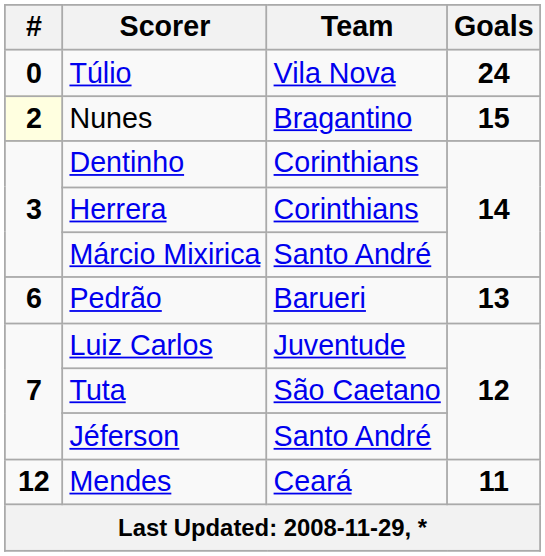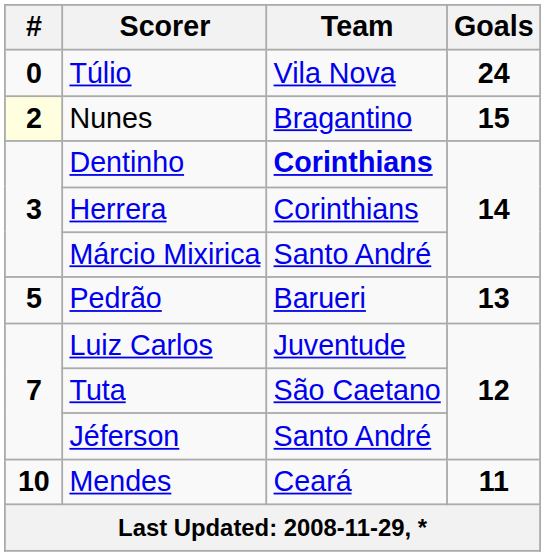 <table class="wikitable" style="text-align: left;">
 <tr>
 <th width="25">#</th>
 <th>Scorer</th>
 <th>Team</th>
 <th>Goals</th>
 </tr>
 <tr>
 <td rowspan="1" align=center><strong>0</strong></td>
 <td> <a href='#'>Túlio</a></td>
 <td><a href='#'>Vila Nova</a></td>
 <td rowspan="1" align=center><strong>24</strong></td>
 </tr>
 <tr>
 <td rowspan="1" align=center style="background: lightyellow;"><strong>2</strong></td>
 <td> Nunes</td>
 <td><a href='#'>Bragantino</a></td>
 <td rowspan="1" align=center><strong>15</strong></td>
 </tr>
 <tr>
 <td rowspan="3" align=center><strong>3</strong></td>
 <td> <a href='#'>Dentinho</a></td>
-<td><a href='#'>Corinthians</a></td>
+<td><strong><a href='#'>Corinthians</a></strong></td>
 <td rowspan="3" align=center><strong>14</strong></td>
 </tr>
 <tr>
 <td> <a href='#'>Herrera</a></td>
 <td><a href='#'>Corinthians</a></td>
 </tr>
 <tr>
 <td> <a href='#'>Márcio Mixirica</a></td>
 <td><a href='#'>Santo André</a></td>
 </tr>
 <tr>
-<td rowspan="1" align=center><strong>6</strong></td>
+<td rowspan="1" align=center><strong>5</strong></td>
 <td> <a href='#'>Pedrão</a></td>
 <td><a href='#'>Barueri</a></td>
 <td rowspan="1" align=center><strong>13</strong></td>
 </tr>
 <tr>
 <td rowspan="3" align=center><strong>7</strong></td>
 <td> <a href='#'>Luiz Carlos</a></td>
 <td><a href='#'>Juventude</a></td>
 <td rowspan="3" align=center><strong>12</strong></td>
 </tr>
 <tr>
 <td> <a href='#'>Tuta</a></td>
 <td><a href='#'>São Caetano</a></td>
 </tr>
 <tr>
 <td> <a href='#'>Jéferson</a></td>
 <td><a href='#'>Santo André</a></td>
 </tr>
 <tr>
-<td rowspan="1" align=center><strong>12</strong></td>
+<td rowspan="1" align=center><strong>10</strong></td>
 <td> <a href='#'>Mendes</a></td>
 <td><a href='#'>Ceará</a></td>
 <td rowspan="1" align=center><strong>11</strong></td>
 </tr>
 <tr>
 <th colspan="4" align="right"><small>Last Updated: 2008-11-29, * </small></th>
 </tr>
 </table>
